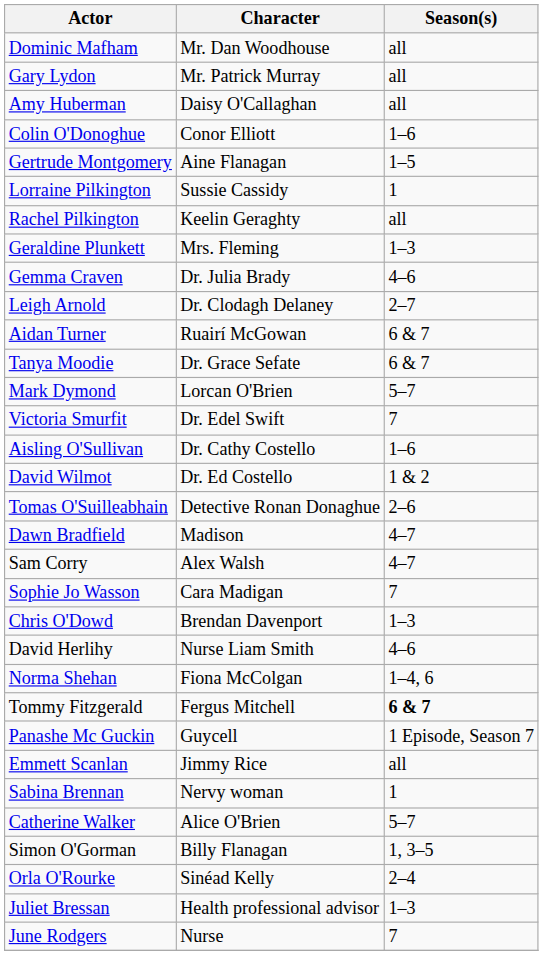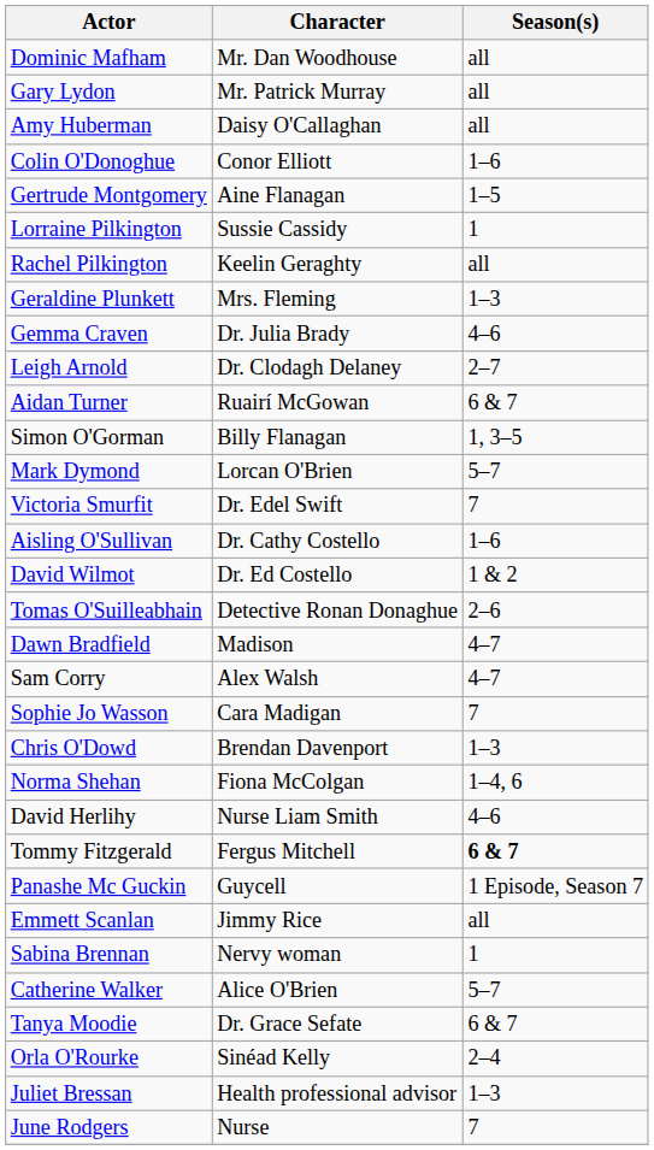 <table class="wikitable sortable">
 <tr>
 <th>Actor</th>
 <th>Character</th>
 <th>Season(s)</th>
 </tr>
 <tr>
 <td><a href='#'>Dominic Mafham</a></td>
 <td>Mr. Dan Woodhouse</td>
 <td>all</td>
 </tr>
 <tr>
 <td><a href='#'>Gary Lydon</a></td>
 <td>Mr. Patrick Murray</td>
 <td>all</td>
 </tr>
 <tr>
 <td><a href='#'>Amy Huberman</a></td>
 <td>Daisy O'Callaghan</td>
 <td>all</td>
 </tr>
 <tr>
 <td><a href='#'>Colin O'Donoghue</a></td>
 <td>Conor Elliott</td>
 <td>1–6</td>
 </tr>
 <tr>
 <td><a href='#'>Gertrude Montgomery</a></td>
 <td>Aine Flanagan</td>
 <td>1–5</td>
 </tr>
 <tr>
 <td><a href='#'>Lorraine Pilkington</a></td>
 <td>Sussie Cassidy</td>
 <td>1</td>
 </tr>
 <tr>
 <td><a href='#'>Rachel Pilkington</a></td>
 <td>Keelin Geraghty</td>
 <td>all</td>
 </tr>
 <tr>
 <td><a href='#'>Geraldine Plunkett</a></td>
 <td>Mrs. Fleming</td>
 <td>1–3</td>
 </tr>
 <tr>
 <td><a href='#'>Gemma Craven</a></td>
 <td>Dr. Julia Brady</td>
 <td>4–6</td>
 </tr>
 <tr>
 <td><a href='#'>Leigh Arnold</a></td>
 <td>Dr. Clodagh Delaney</td>
 <td>2–7</td>
 </tr>
 <tr>
 <td><a href='#'>Aidan Turner</a></td>
 <td>Ruairí McGowan</td>
 <td>6 & 7</td>
 </tr>
 <tr>
-<td><a href='#'>Tanya Moodie</a></td>
-<td>Dr. Grace Sefate</td>
-<td>6 & 7</td>
+<td>Simon O'Gorman</td>
+<td>Billy Flanagan</td>
+<td>1, 3–5</td>
 </tr>
 <tr>
 <td><a href='#'>Mark Dymond</a></td>
 <td>Lorcan O'Brien</td>
 <td>5–7</td>
 </tr>
 <tr>
 <td><a href='#'>Victoria Smurfit</a></td>
 <td>Dr. Edel Swift</td>
 <td>7</td>
 </tr>
 <tr>
 <td><a href='#'>Aisling O'Sullivan</a></td>
 <td>Dr. Cathy Costello</td>
 <td>1–6</td>
 </tr>
 <tr>
 <td><a href='#'>David Wilmot</a></td>
 <td>Dr. Ed Costello</td>
 <td>1 & 2</td>
 </tr>
 <tr>
 <td><a href='#'>Tomas O'Suilleabhain</a></td>
 <td>Detective Ronan Donaghue</td>
 <td>2–6</td>
 </tr>
 <tr>
 <td><a href='#'>Dawn Bradfield</a></td>
 <td>Madison</td>
 <td>4–7</td>
 </tr>
 <tr>
 <td>Sam Corry</td>
 <td>Alex Walsh</td>
 <td>4–7</td>
 </tr>
 <tr>
 <td><a href='#'>Sophie Jo Wasson</a></td>
 <td>Cara Madigan</td>
 <td>7</td>
 </tr>
 <tr>
 <td><a href='#'>Chris O'Dowd</a></td>
 <td>Brendan Davenport</td>
 <td>1–3</td>
 </tr>
 <tr>
+<td><a href='#'>Norma Shehan</a></td>
+<td>Fiona McColgan</td>
+<td>1–4, 6</td>
+</tr>
+<tr>
 <td>David Herlihy</td>
 <td>Nurse Liam Smith</td>
 <td>4–6</td>
-</tr>
-<tr>
-<td><a href='#'>Norma Shehan</a></td>
-<td>Fiona McColgan</td>
-<td>1–4, 6</td>
 </tr>
 <tr>
 <td>Tommy Fitzgerald</td>
 <td>Fergus Mitchell</td>
 <td><strong>6 & 7</strong></td>
 </tr>
 <tr>
 <td><a href='#'>Panashe Mc Guckin</a></td>
 <td>Guycell</td>
 <td>1 Episode, Season 7</td>
 </tr>
 <tr>
 <td><a href='#'>Emmett Scanlan</a></td>
 <td>Jimmy Rice</td>
 <td>all</td>
 </tr>
 <tr>
 <td><a href='#'>Sabina Brennan</a></td>
 <td>Nervy woman</td>
 <td>1</td>
 </tr>
 <tr>
 <td><a href='#'>Catherine Walker</a></td>
 <td>Alice O'Brien</td>
 <td>5–7</td>
 </tr>
 <tr>
-<td>Simon O'Gorman</td>
-<td>Billy Flanagan</td>
-<td>1, 3–5</td>
+<td><a href='#'>Tanya Moodie</a></td>
+<td>Dr. Grace Sefate</td>
+<td>6 & 7</td>
 </tr>
 <tr>
 <td><a href='#'>Orla O'Rourke</a></td>
 <td>Sinéad Kelly</td>
 <td>2–4</td>
 </tr>
 <tr>
 <td><a href='#'>Juliet Bressan</a></td>
 <td>Health professional advisor</td>
 <td>1–3</td>
 </tr>
 <tr>
 <td><a href='#'>June Rodgers</a></td>
 <td>Nurse</td>
 <td>7</td>
 </tr>
 <tr>
 </tr>
 </table>
